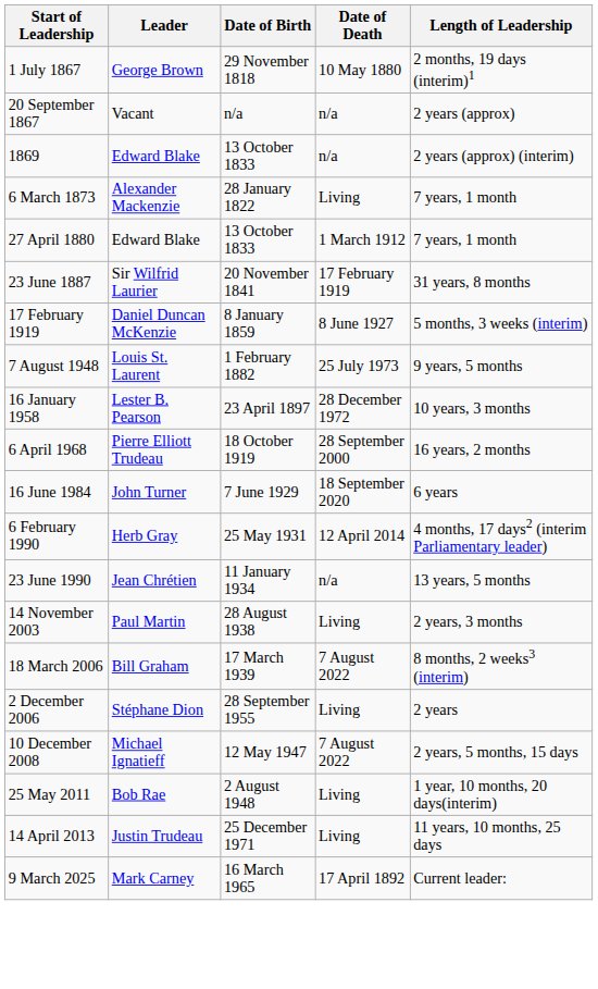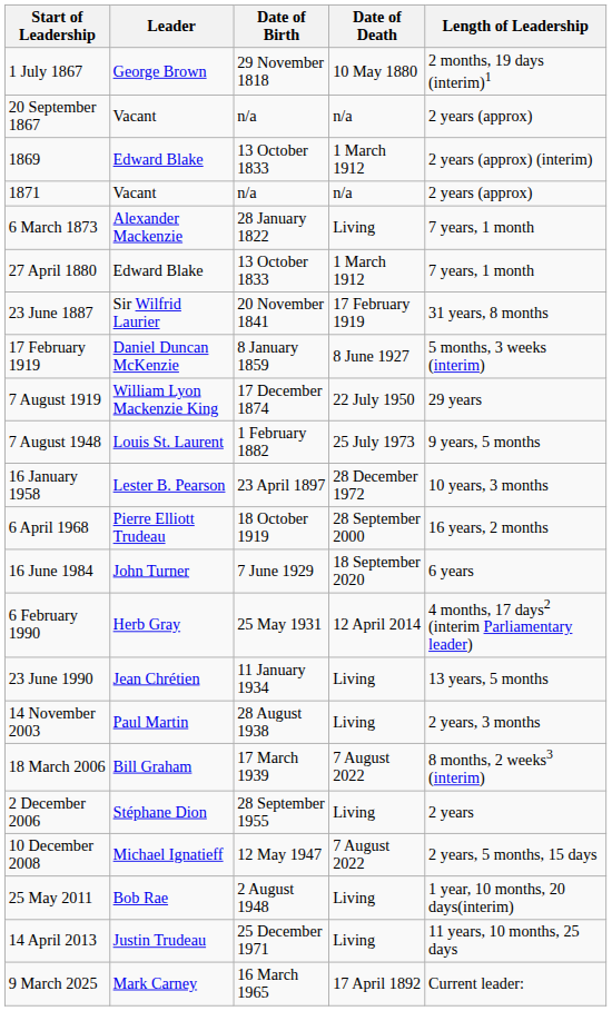 <table class="wikitable">
 <tr>
 <th>Start of Leadership</th>
 <th>Leader</th>
 <th>Date of Birth</th>
 <th>Date of Death</th>
 <th>Length of Leadership</th>
 </tr>
 <tr>
 <td>1 July 1867</td>
 <td><a href='#'>George Brown</a></td>
 <td>29 November 1818</td>
 <td>10 May 1880</td>
 <td>2 months, 19 days (interim)<sup>1</sup></td>
 </tr>
 <tr>
 <td>20 September 1867</td>
 <td>Vacant</td>
 <td>n/a</td>
 <td>n/a</td>
 <td>2 years (approx)</td>
 </tr>
 <tr>
 <td>1869</td>
 <td><a href='#'>Edward Blake</a></td>
 <td>13 October 1833</td>
+<td>1 March 1912</td>
+<td>2 years (approx) (interim)</td>
+</tr>
+<tr>
+<td>1871</td>
+<td>Vacant</td>
 <td>n/a</td>
-<td>2 years (approx) (interim)</td>
+<td>n/a</td>
+<td>2 years (approx)</td>
 </tr>
 <tr>
 <td>6 March 1873</td>
 <td><a href='#'>Alexander Mackenzie</a></td>
 <td>28 January 1822</td>
 <td>Living</td>
 <td>7 years, 1 month</td>
 </tr>
 <tr>
 <td>27 April 1880</td>
 <td>Edward Blake</td>
 <td>13 October 1833</td>
 <td>1 March 1912</td>
 <td>7 years, 1 month</td>
 </tr>
 <tr>
 <td>23 June 1887</td>
 <td>Sir <a href='#'>Wilfrid Laurier</a></td>
 <td>20 November 1841</td>
 <td>17 February 1919</td>
 <td>31 years, 8 months</td>
 </tr>
 <tr>
 <td>17 February 1919</td>
 <td><a href='#'>Daniel Duncan McKenzie</a></td>
 <td>8 January 1859</td>
 <td>8 June 1927</td>
 <td>5 months, 3 weeks (<a href='#'>interim</a>)</td>
+</tr>
+<tr>
+<td>7 August 1919</td>
+<td><a href='#'>William Lyon Mackenzie King</a></td>
+<td>17 December 1874</td>
+<td>22 July 1950</td>
+<td>29 years</td>
 </tr>
 <tr>
 <td>7 August 1948</td>
 <td><a href='#'>Louis St. Laurent</a></td>
 <td>1 February 1882</td>
 <td>25 July 1973</td>
 <td>9 years, 5 months</td>
 </tr>
 <tr>
 <td>16 January 1958</td>
 <td><a href='#'>Lester B. Pearson</a></td>
 <td>23 April 1897</td>
 <td>28 December 1972</td>
 <td>10 years, 3 months</td>
 </tr>
 <tr>
 <td>6 April 1968</td>
 <td><a href='#'>Pierre Elliott Trudeau</a></td>
 <td>18 October 1919</td>
 <td>28 September 2000</td>
 <td>16 years, 2 months</td>
 </tr>
 <tr>
 <td>16 June 1984</td>
 <td><a href='#'>John Turner</a></td>
 <td>7 June 1929</td>
 <td>18 September 2020</td>
 <td>6 years</td>
 </tr>
 <tr>
 <td>6 February 1990</td>
 <td><a href='#'>Herb Gray</a></td>
 <td>25 May 1931</td>
 <td>12 April 2014</td>
 <td>4 months, 17 days<sup>2</sup> (interim <a href='#'>Parliamentary leader</a>)</td>
 </tr>
 <tr>
 <td>23 June 1990</td>
 <td><a href='#'>Jean Chrétien</a></td>
 <td>11 January 1934</td>
-<td>n/a</td>
+<td>Living</td>
 <td>13 years, 5 months</td>
 </tr>
 <tr>
 <td>14 November 2003</td>
 <td><a href='#'>Paul Martin</a></td>
 <td>28 August 1938</td>
 <td>Living</td>
 <td>2 years, 3 months</td>
 </tr>
 <tr>
 <td>18 March 2006</td>
 <td><a href='#'>Bill Graham</a></td>
 <td>17 March 1939</td>
 <td>7 August 2022</td>
 <td>8 months, 2 weeks<sup>3</sup> (<a href='#'>interim</a>)</td>
 </tr>
 <tr>
 <td>2 December 2006</td>
 <td><a href='#'>Stéphane Dion</a></td>
 <td>28 September 1955</td>
 <td>Living</td>
 <td>2 years</td>
 </tr>
 <tr>
 <td>10 December 2008</td>
 <td><a href='#'>Michael Ignatieff</a></td>
 <td>12 May 1947</td>
 <td>7 August 2022</td>
 <td>2 years, 5 months, 15 days</td>
 </tr>
 <tr>
 <td>25 May 2011</td>
 <td><a href='#'>Bob Rae</a></td>
 <td>2 August 1948</td>
 <td>Living</td>
 <td>1 year, 10 months, 20 days(interim)</td>
 </tr>
 <tr>
 <td>14 April 2013</td>
 <td><a href='#'>Justin Trudeau</a></td>
 <td>25 December 1971</td>
 <td>Living</td>
 <td>11 years, 10 months, 25 days</td>
 </tr>
 <tr>
 <td>9 March 2025</td>
 <td><a href='#'>Mark Carney</a></td>
 <td>16 March 1965</td>
 <td>17 April 1892</td>
 <td>Current leader: </td>
 </tr>
 </table>
